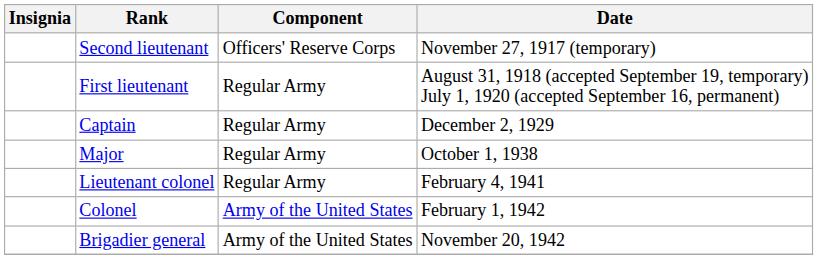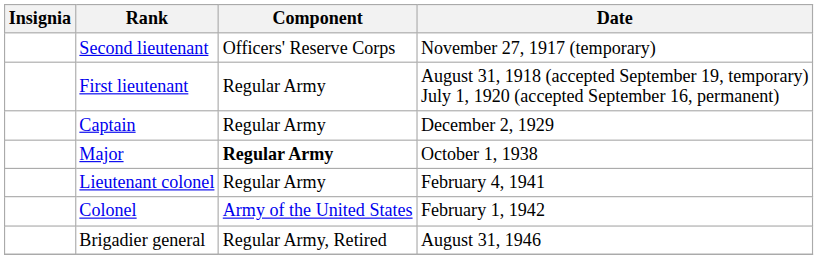 <table class="wikitable" style="background:white">
 <tr>
 <th>Insignia</th>
 <th>Rank</th>
 <th>Component</th>
 <th>Date</th>
 </tr>
 <tr>
 <td align="center"></td>
 <td><a href='#'>Second lieutenant</a></td>
 <td>Officers' Reserve Corps</td>
 <td>November 27, 1917 (temporary)</td>
 </tr>
 <tr>
 <td align="center"></td>
 <td><a href='#'>First lieutenant</a></td>
 <td>Regular Army</td>
 <td>August 31, 1918 (accepted September 19, temporary)<br>July 1, 1920 (accepted September 16, permanent)</td>
 </tr>
 <tr>
 <td align="center"></td>
 <td><a href='#'>Captain</a></td>
 <td>Regular Army</td>
 <td>December 2, 1929</td>
 </tr>
 <tr>
 <td align="center"></td>
 <td><a href='#'>Major</a></td>
-<td>Regular Army</td>
+<td><strong>Regular Army</strong></td>
 <td>October 1, 1938</td>
 </tr>
 <tr>
 <td align="center"></td>
 <td><a href='#'>Lieutenant colonel</a></td>
 <td>Regular Army</td>
 <td>February 4, 1941</td>
 </tr>
 <tr>
 <td align="center"></td>
 <td><a href='#'>Colonel</a></td>
 <td><a href='#'>Army of the United States</a></td>
 <td>February 1, 1942</td>
 </tr>
 <tr>
 <td align="center"></td>
-<td><a href='#'>Brigadier general</a></td>
-<td>Army of the United States</td>
-<td>November 20, 1942</td>
+<td>Brigadier general</td>
+<td>Regular Army, Retired</td>
+<td>August 31, 1946</td>
 </tr>
 <tr>
 </tr>
 </table>
